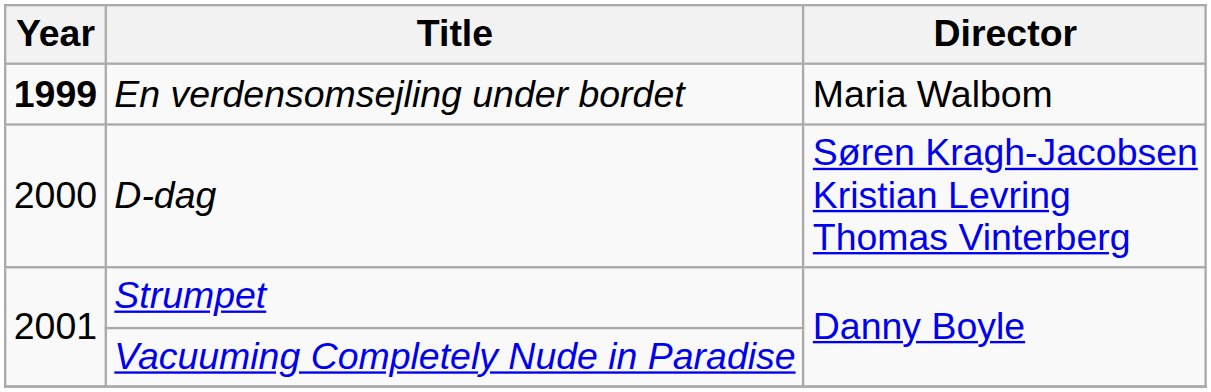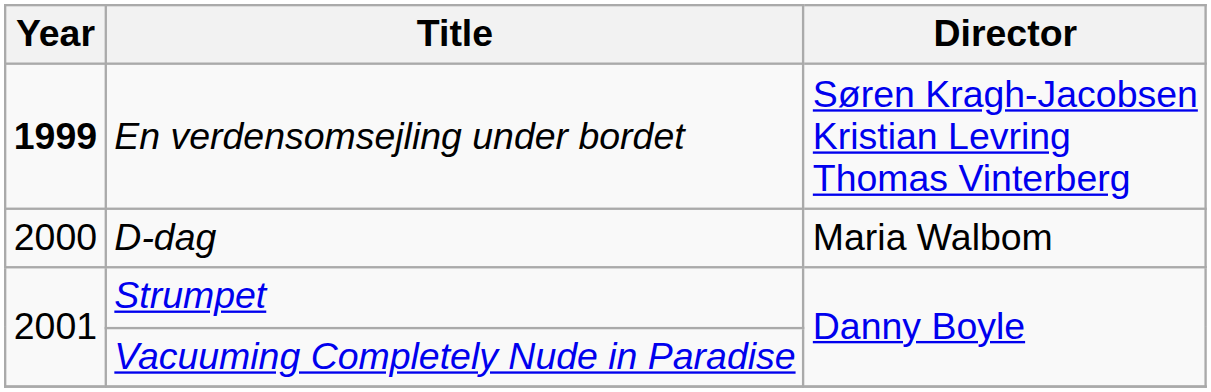 <table class="wikitable">
 <tr>
 <th>Year</th>
 <th>Title</th>
 <th>Director</th>
 </tr>
 <tr>
 <td><strong>1999</strong></td>
 <td><em>En verdensomsejling under bordet</em></td>
-<td>Maria Walbom</td>
+<td><a href='#'>Søren Kragh-Jacobsen</a><br><a href='#'>Kristian Levring</a><br><a href='#'>Thomas Vinterberg</a></td>
 </tr>
 <tr>
 <td>2000</td>
 <td><em>D-dag</em></td>
-<td><a href='#'>Søren Kragh-Jacobsen</a><br><a href='#'>Kristian Levring</a><br><a href='#'>Thomas Vinterberg</a></td>
+<td>Maria Walbom</td>
 </tr>
 <tr>
 <td rowspan=2>2001</td>
 <td><em><a href='#'>Strumpet</a></em></td>
 <td rowspan=2><a href='#'>Danny Boyle</a></td>
 </tr>
 <tr>
 <td><em><a href='#'>Vacuuming Completely Nude in Paradise</a></em></td>
 </tr>
 <tr>
 </tr>
 </table>
